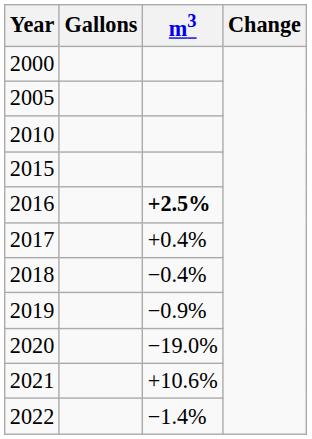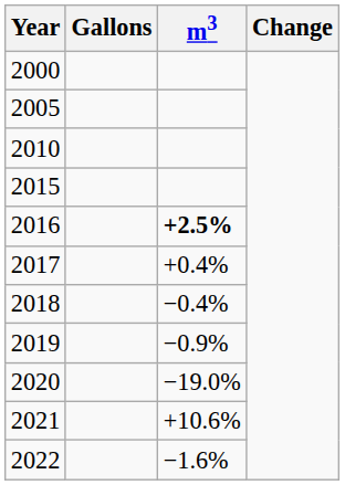 <table class="wikitable floatright">
 <tr>
 <th>Year</th>
 <th>Gallons</th>
 <th><a href='#'>m<sup>3</sup></a></th>
 <th>Change</th>
 </tr>
 <tr>
 <td>2000</td>
 <td></td>
 <td></td>
 </tr>
 <tr>
 <td>2005</td>
 <td></td>
 <td></td>
 </tr>
 <tr>
 <td>2010</td>
 <td></td>
 <td></td>
 </tr>
 <tr>
 <td>2015</td>
 <td></td>
 <td></td>
 </tr>
 <tr>
 <td>2016</td>
 <td></td>
 <td><strong>+2.5%</strong></td>
 </tr>
 <tr>
 <td>2017</td>
 <td></td>
 <td>+0.4%</td>
 </tr>
 <tr>
 <td>2018</td>
 <td></td>
 <td>−0.4%</td>
 </tr>
 <tr>
 <td>2019</td>
 <td></td>
 <td>−0.9%</td>
 </tr>
 <tr>
 <td>2020</td>
 <td></td>
 <td>−19.0%</td>
 </tr>
 <tr>
 <td>2021</td>
 <td></td>
 <td>+10.6%</td>
 </tr>
 <tr>
 <td>2022</td>
 <td></td>
-<td>−1.4%</td>
+<td>−1.6%</td>
 </tr>
 </table>
